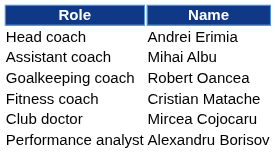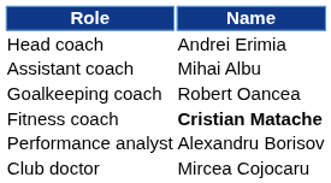 <table class="toccolours">
 <tr>
 <th style="background:#0f3887;color:#ffffff;border:1px solid #5ba1dc;">Role</th>
 <th style="background:#0f3887;color:#ffffff;border:1px solid #5ba1dc;">Name</th>
 </tr>
 <tr>
 <td>Head coach</td>
 <td> Andrei Erimia</td>
 </tr>
 <tr>
 <td>Assistant coach</td>
 <td> Mihai Albu</td>
 </tr>
 <tr>
 <td>Goalkeeping coach</td>
 <td> Robert Oancea</td>
 </tr>
 <tr>
 <td>Fitness coach</td>
-<td> Cristian Matache</td>
+<td><strong> Cristian Matache</strong></td>
+</tr>
+<tr>
+<td>Performance analyst</td>
+<td> Alexandru Borisov</td>
 </tr>
 <tr>
 <td>Club doctor</td>
 <td> Mircea Cojocaru</td>
 </tr>
-<tr>
-<td>Performance analyst</td>
-<td> Alexandru Borisov</td>
-</tr>
 </table>
